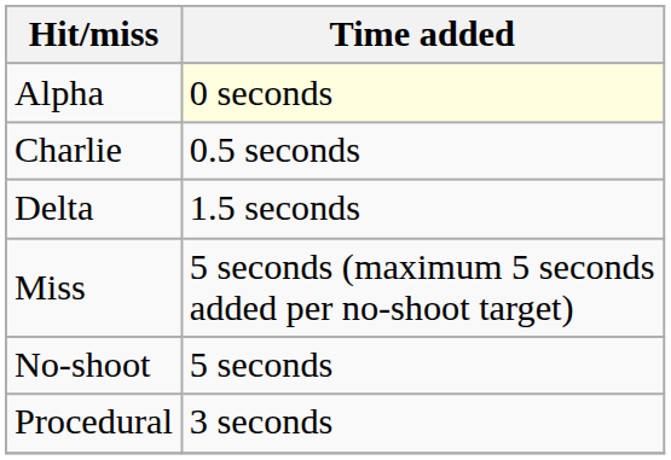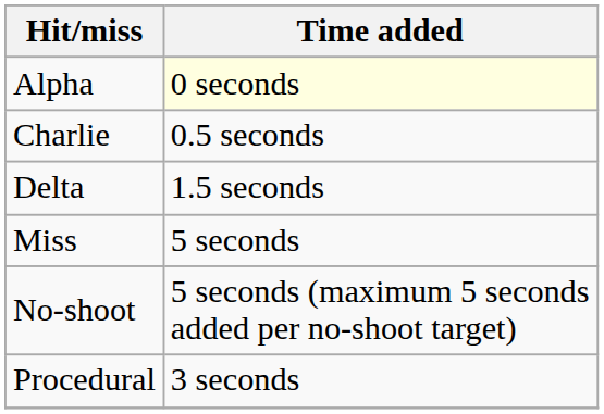 <table class="wikitable">
 <tr>
 <th>Hit/miss</th>
 <th>Time added</th>
 </tr>
 <tr>
 <td>Alpha</td>
 <td style="background: lightyellow;">0 seconds</td>
 </tr>
 <tr>
 <td>Charlie</td>
 <td>0.5 seconds</td>
 </tr>
 <tr>
 <td>Delta</td>
 <td>1.5 seconds</td>
 </tr>
 <tr>
 <td>Miss</td>
-<td>5 seconds (maximum 5 seconds<br>added per no-shoot target)</td>
+<td>5 seconds</td>
 </tr>
 <tr>
 <td>No-shoot</td>
-<td>5 seconds</td>
+<td>5 seconds (maximum 5 seconds<br>added per no-shoot target)</td>
 </tr>
 <tr>
 <td>Procedural</td>
 <td>3 seconds</td>
 </tr>
 <tr>
 </tr>
 </table>
